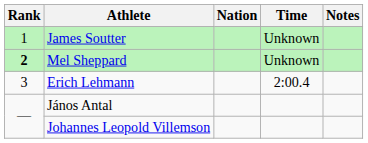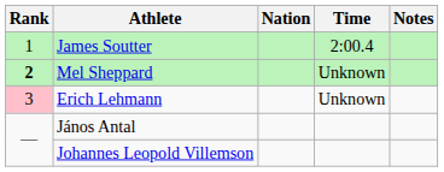 <table class="wikitable sortable" style="text-align:center">
 <tr>
 <th>Rank</th>
 <th>Athlete</th>
 <th>Nation</th>
 <th>Time</th>
 <th>Notes</th>
 </tr>
 <tr bgcolor=bbf3bb>
 <td>1</td>
 <td align=left><a href='#'>James Soutter</a></td>
 <td align=left></td>
-<td data-sort-value=4:00.0>Unknown</td>
+<td>2:00.4</td>
 <td></td>
 </tr>
 <tr bgcolor=bbf3bb>
 <td><strong>2</strong></td>
 <td align=left><a href='#'>Mel Sheppard</a></td>
 <td align=left></td>
 <td data-sort-value=3:00.0>Unknown</td>
 <td></td>
 </tr>
 <tr>
-<td>3</td>
+<td style="background: pink;">3</td>
 <td align=left><a href='#'>Erich Lehmann</a></td>
 <td align=left></td>
-<td>2:00.4</td>
+<td data-sort-value=4:00.0>Unknown</td>
 <td></td>
 </tr>
 <tr>
 <td rowspan=2 data-sort-value=4>—</td>
 <td align=left>János Antal</td>
 <td align=left></td>
 <td></td>
 <td></td>
 </tr>
 <tr>
 <td align=left><a href='#'>Johannes Leopold Villemson</a></td>
 <td align=left></td>
 <td></td>
 <td></td>
 </tr>
 </table>
